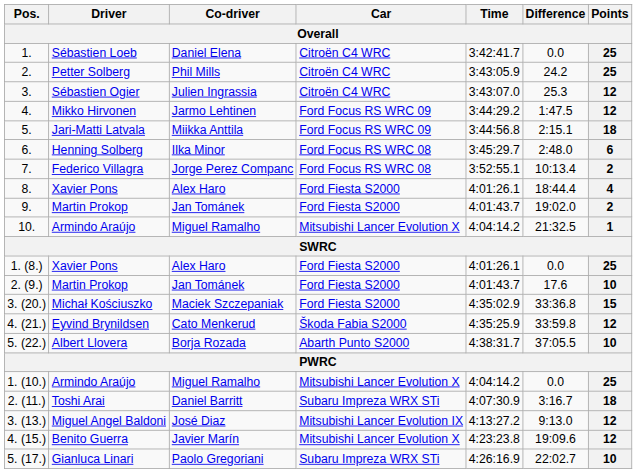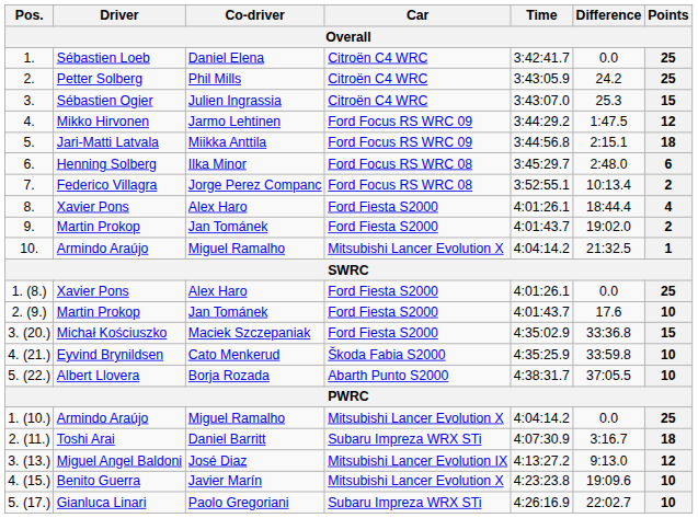 <table class="wikitable" style="text-align: center; font-size: 90%; max-width: 950px;">
 <tr>
 <th>Pos.</th>
 <th>Driver</th>
 <th>Co-driver</th>
 <th>Car</th>
 <th>Time</th>
 <th>Difference</th>
 <th>Points</th>
 </tr>
 <tr>
 <th colspan=7>Overall</th>
 </tr>
 <tr>
 <td>1.</td>
 <td align="left"> <a href='#'>Sébastien Loeb</a></td>
 <td align="left"> <a href='#'>Daniel Elena</a></td>
 <td align="left"><a href='#'>Citroën C4 WRC</a></td>
 <td>3:42:41.7</td>
 <td>0.0</td>
 <th>25</th>
 </tr>
 <tr>
 <td>2.</td>
 <td align="left"> <a href='#'>Petter Solberg</a></td>
 <td align="left"> <a href='#'>Phil Mills</a></td>
 <td align="left"><a href='#'>Citroën C4 WRC</a></td>
 <td>3:43:05.9</td>
 <td>24.2</td>
 <th>25</th>
 </tr>
 <tr>
 <td>3.</td>
 <td align="left"> <a href='#'>Sébastien Ogier</a></td>
 <td align="left"> <a href='#'>Julien Ingrassia</a></td>
 <td align="left"><a href='#'>Citroën C4 WRC</a></td>
 <td>3:43:07.0</td>
 <td>25.3</td>
-<th>12</th>
+<th>15</th>
 </tr>
 <tr>
 <td>4.</td>
 <td align="left"> <a href='#'>Mikko Hirvonen</a></td>
 <td align="left"> <a href='#'>Jarmo Lehtinen</a></td>
 <td align="left"><a href='#'>Ford Focus RS WRC 09</a></td>
 <td>3:44:29.2</td>
 <td>1:47.5</td>
 <th>12</th>
 </tr>
 <tr>
 <td>5.</td>
 <td align="left"> <a href='#'>Jari-Matti Latvala</a></td>
 <td align="left"> <a href='#'>Miikka Anttila</a></td>
 <td align="left"><a href='#'>Ford Focus RS WRC 09</a></td>
 <td>3:44:56.8</td>
 <td>2:15.1</td>
 <th>18</th>
 </tr>
 <tr>
 <td>6.</td>
 <td align="left"> <a href='#'>Henning Solberg</a></td>
 <td align="left"> <a href='#'>Ilka Minor</a></td>
 <td align="left"><a href='#'>Ford Focus RS WRC 08</a></td>
 <td>3:45:29.7</td>
 <td>2:48.0</td>
 <th>6</th>
 </tr>
 <tr>
 <td>7.</td>
 <td align="left"> <a href='#'>Federico Villagra</a></td>
 <td align="left"> <a href='#'>Jorge Perez Companc</a></td>
 <td align="left"><a href='#'>Ford Focus RS WRC 08</a></td>
 <td>3:52:55.1</td>
 <td>10:13.4</td>
 <th>2</th>
 </tr>
 <tr>
 <td>8.</td>
 <td align="left"> <a href='#'>Xavier Pons</a></td>
 <td align="left"> <a href='#'>Alex Haro</a></td>
 <td align="left"><a href='#'>Ford Fiesta S2000</a></td>
 <td>4:01:26.1</td>
 <td>18:44.4</td>
 <th>4</th>
 </tr>
 <tr>
 <td>9.</td>
 <td align="left"> <a href='#'>Martin Prokop</a></td>
 <td align="left"> <a href='#'>Jan Tománek</a></td>
 <td align="left"><a href='#'>Ford Fiesta S2000</a></td>
 <td>4:01:43.7</td>
 <td>19:02.0</td>
 <th>2</th>
 </tr>
 <tr>
 <td>10.</td>
 <td align="left"> <a href='#'>Armindo Araújo</a></td>
 <td align="left"> <a href='#'>Miguel Ramalho</a></td>
 <td align="left"><a href='#'>Mitsubishi Lancer Evolution X</a></td>
 <td>4:04:14.2</td>
 <td>21:32.5</td>
 <th>1</th>
 </tr>
 <tr>
 <th colspan=7>SWRC</th>
 </tr>
 <tr>
 <td>1. (8.)</td>
 <td align="left"> <a href='#'>Xavier Pons</a></td>
 <td align="left"> <a href='#'>Alex Haro</a></td>
 <td align="left"><a href='#'>Ford Fiesta S2000</a></td>
 <td>4:01:26.1</td>
 <td>0.0</td>
 <th>25</th>
 </tr>
 <tr>
 <td>2. (9.)</td>
 <td align="left"> <a href='#'>Martin Prokop</a></td>
 <td align="left"> <a href='#'>Jan Tománek</a></td>
 <td align="left"><a href='#'>Ford Fiesta S2000</a></td>
 <td>4:01:43.7</td>
 <td>17.6</td>
 <th>10</th>
 </tr>
 <tr>
 <td>3. (20.)</td>
 <td align="left"> <a href='#'>Michał Kościuszko</a></td>
 <td align="left"> <a href='#'>Maciek Szczepaniak</a></td>
 <td align="left"><a href='#'>Ford Fiesta S2000</a></td>
 <td>4:35:02.9</td>
 <td>33:36.8</td>
 <th>15</th>
 </tr>
 <tr>
 <td>4. (21.)</td>
 <td align="left"> <a href='#'>Eyvind Brynildsen</a></td>
 <td align="left"> <a href='#'>Cato Menkerud</a></td>
 <td align="left"><a href='#'>Škoda Fabia S2000</a></td>
 <td>4:35:25.9</td>
 <td>33:59.8</td>
-<th>12</th>
+<th>10</th>
 </tr>
 <tr>
 <td>5. (22.)</td>
 <td align="left"> <a href='#'>Albert Llovera</a></td>
 <td align="left"> <a href='#'>Borja Rozada</a></td>
 <td align="left"><a href='#'>Abarth Punto S2000</a></td>
 <td>4:38:31.7</td>
 <td>37:05.5</td>
 <th>10</th>
 </tr>
 <tr>
 <th colspan=7>PWRC</th>
 </tr>
 <tr>
 <td>1. (10.)</td>
 <td align="left"> <a href='#'>Armindo Araújo</a></td>
 <td align="left"> <a href='#'>Miguel Ramalho</a></td>
 <td align="left"><a href='#'>Mitsubishi Lancer Evolution X</a></td>
 <td>4:04:14.2</td>
 <td>0.0</td>
 <th>25</th>
 </tr>
 <tr>
 <td>2. (11.)</td>
 <td align="left"> <a href='#'>Toshi Arai</a></td>
 <td align="left"> <a href='#'>Daniel Barritt</a></td>
 <td align="left"><a href='#'>Subaru Impreza WRX STi</a></td>
 <td>4:07:30.9</td>
 <td>3:16.7</td>
 <th>18</th>
 </tr>
 <tr>
 <td>3. (13.)</td>
 <td align="left"> <a href='#'>Miguel Angel Baldoni</a></td>
 <td align="left"> <a href='#'>José Diaz</a></td>
 <td align="left"><a href='#'>Mitsubishi Lancer Evolution IX</a></td>
 <td>4:13:27.2</td>
 <td>9:13.0</td>
 <th>12</th>
 </tr>
 <tr>
 <td>4. (15.)</td>
 <td align="left"> <a href='#'>Benito Guerra</a></td>
 <td align="left"> <a href='#'>Javier Marín</a></td>
 <td align="left"><a href='#'>Mitsubishi Lancer Evolution X</a></td>
 <td>4:23:23.8</td>
 <td>19:09.6</td>
-<th>12</th>
+<th>10</th>
 </tr>
 <tr>
 <td>5. (17.)</td>
 <td align="left"> <a href='#'>Gianluca Linari</a></td>
 <td align="left"> <a href='#'>Paolo Gregoriani</a></td>
 <td align="left"><a href='#'>Subaru Impreza WRX STi</a></td>
 <td>4:26:16.9</td>
 <td>22:02.7</td>
 <th>10</th>
 </tr>
 </table>
